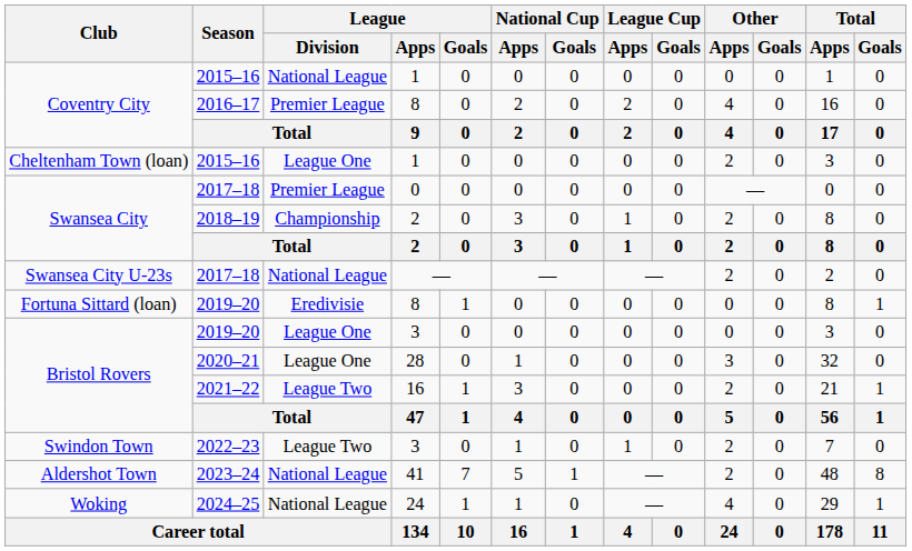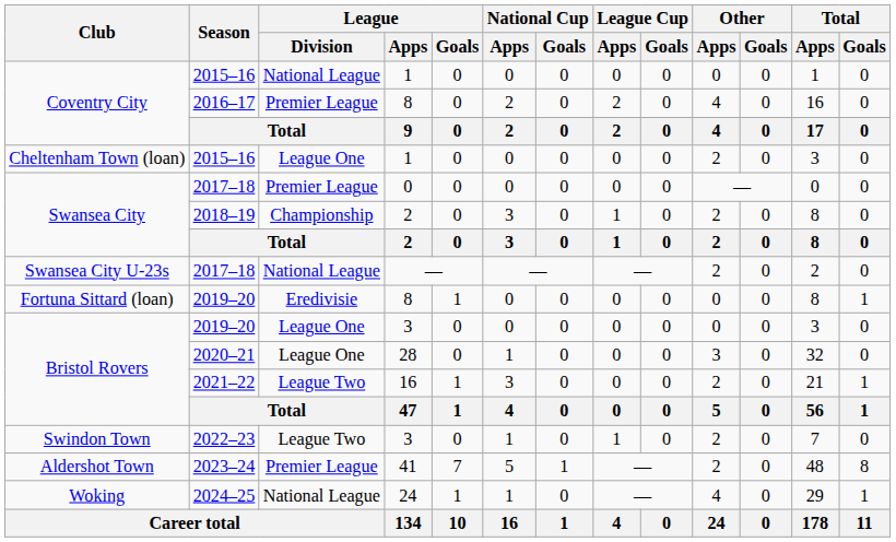 <table class="wikitable" style="text-align: center">
 <tr>
 <th rowspan="2">Club</th>
 <th rowspan="2">Season</th>
 <th colspan="3">League</th>
 <th colspan="2">National Cup</th>
 <th colspan="2">League Cup</th>
 <th colspan="2">Other</th>
 <th colspan="2">Total</th>
 </tr>
 <tr>
 <th scope="col">Division</th>
 <th scope="col">Apps</th>
 <th scope="col">Goals</th>
 <th scope="col">Apps</th>
 <th scope="col">Goals</th>
 <th scope="col">Apps</th>
 <th scope="col">Goals</th>
 <th scope="col">Apps</th>
 <th scope="col">Goals</th>
 <th scope="col">Apps</th>
 <th scope="col">Goals</th>
 </tr>
 <tr>
 <td rowspan="3"><a href='#'>Coventry City</a></td>
 <td><a href='#'>2015–16</a></td>
 <td><a href='#'>National League</a></td>
 <td>1</td>
 <td>0</td>
 <td>0</td>
 <td>0</td>
 <td>0</td>
 <td>0</td>
 <td>0</td>
 <td>0</td>
 <td>1</td>
 <td>0</td>
 </tr>
 <tr>
 <td><a href='#'>2016–17</a></td>
 <td><a href='#'>Premier League</a></td>
 <td>8</td>
 <td>0</td>
 <td>2</td>
 <td>0</td>
 <td>2</td>
 <td>0</td>
 <td>4</td>
 <td>0</td>
 <td>16</td>
 <td>0</td>
 </tr>
 <tr>
 <th colspan="2">Total</th>
 <th>9</th>
 <th>0</th>
 <th>2</th>
 <th>0</th>
 <th>2</th>
 <th>0</th>
 <th>4</th>
 <th>0</th>
 <th>17</th>
 <th>0</th>
 </tr>
 <tr>
 <td><a href='#'>Cheltenham Town</a> (loan)</td>
 <td><a href='#'>2015–16</a></td>
 <td><a href='#'>League One</a></td>
 <td>1</td>
 <td>0</td>
 <td>0</td>
 <td>0</td>
 <td>0</td>
 <td>0</td>
 <td>2</td>
 <td>0</td>
 <td>3</td>
 <td>0</td>
 </tr>
 <tr>
 <td rowspan="3"><a href='#'>Swansea City</a></td>
 <td><a href='#'>2017–18</a></td>
 <td><a href='#'>Premier League</a></td>
 <td>0</td>
 <td>0</td>
 <td>0</td>
 <td>0</td>
 <td>0</td>
 <td>0</td>
 <td colspan="2">—</td>
 <td>0</td>
 <td>0</td>
 </tr>
 <tr>
 <td><a href='#'>2018–19</a></td>
 <td><a href='#'>Championship</a></td>
 <td>2</td>
 <td>0</td>
 <td>3</td>
 <td>0</td>
 <td>1</td>
 <td>0</td>
 <td>2</td>
 <td>0</td>
 <td>8</td>
 <td>0</td>
 </tr>
 <tr>
 <th colspan="2">Total</th>
 <th>2</th>
 <th>0</th>
 <th>3</th>
 <th>0</th>
 <th>1</th>
 <th>0</th>
 <th>2</th>
 <th>0</th>
 <th>8</th>
 <th>0</th>
 </tr>
 <tr>
 <td><a href='#'>Swansea City U-23s</a></td>
 <td><a href='#'>2017–18</a></td>
 <td><a href='#'>National League</a></td>
 <td colspan="2">—</td>
 <td colspan="2">—</td>
 <td colspan="2">—</td>
 <td>2</td>
 <td>0</td>
 <td>2</td>
 <td>0</td>
 </tr>
 <tr>
 <td><a href='#'>Fortuna Sittard</a> (loan)</td>
 <td><a href='#'>2019–20</a></td>
 <td><a href='#'>Eredivisie</a></td>
 <td>8</td>
 <td>1</td>
 <td>0</td>
 <td>0</td>
 <td>0</td>
 <td>0</td>
 <td>0</td>
 <td>0</td>
 <td>8</td>
 <td>1</td>
 </tr>
 <tr>
 <td rowspan="4"><a href='#'>Bristol Rovers</a></td>
 <td><a href='#'>2019–20</a></td>
 <td><a href='#'>League One</a></td>
 <td>3</td>
 <td>0</td>
 <td>0</td>
 <td>0</td>
 <td>0</td>
 <td>0</td>
 <td>0</td>
 <td>0</td>
 <td>3</td>
 <td>0</td>
 </tr>
 <tr>
 <td><a href='#'>2020–21</a></td>
 <td>League One</td>
 <td>28</td>
 <td>0</td>
 <td>1</td>
 <td>0</td>
 <td>0</td>
 <td>0</td>
 <td>3</td>
 <td>0</td>
 <td>32</td>
 <td>0</td>
 </tr>
 <tr>
 <td><a href='#'>2021–22</a></td>
 <td><a href='#'>League Two</a></td>
 <td>16</td>
 <td>1</td>
 <td>3</td>
 <td>0</td>
 <td>0</td>
 <td>0</td>
 <td>2</td>
 <td>0</td>
 <td>21</td>
 <td>1</td>
 </tr>
 <tr>
 <th colspan="2">Total</th>
 <th>47</th>
 <th>1</th>
 <th>4</th>
 <th>0</th>
 <th>0</th>
 <th>0</th>
 <th>5</th>
 <th>0</th>
 <th>56</th>
 <th>1</th>
 </tr>
 <tr>
 <td><a href='#'>Swindon Town</a></td>
 <td><a href='#'>2022–23</a></td>
 <td>League Two</td>
 <td>3</td>
 <td>0</td>
 <td>1</td>
 <td>0</td>
 <td>1</td>
 <td>0</td>
 <td>2</td>
 <td>0</td>
 <td>7</td>
 <td>0</td>
 </tr>
 <tr>
 <td><a href='#'>Aldershot Town</a></td>
 <td><a href='#'>2023–24</a></td>
-<td><a href='#'>National League</a></td>
+<td><a href='#'>Premier League</a></td>
 <td>41</td>
 <td>7</td>
 <td>5</td>
 <td>1</td>
 <td colspan="2">—</td>
 <td>2</td>
 <td>0</td>
 <td>48</td>
 <td>8</td>
 </tr>
 <tr>
 <td><a href='#'>Woking</a></td>
 <td><a href='#'>2024–25</a></td>
 <td>National League</td>
 <td>24</td>
 <td>1</td>
 <td>1</td>
 <td>0</td>
 <td colspan="2">—</td>
 <td>4</td>
 <td>0</td>
 <td>29</td>
 <td>1</td>
 </tr>
 <tr>
 <th colspan="3">Career total</th>
 <th>134</th>
 <th>10</th>
 <th>16</th>
 <th>1</th>
 <th>4</th>
 <th>0</th>
 <th>24</th>
 <th>0</th>
 <th>178</th>
 <th>11</th>
 </tr>
 </table>
